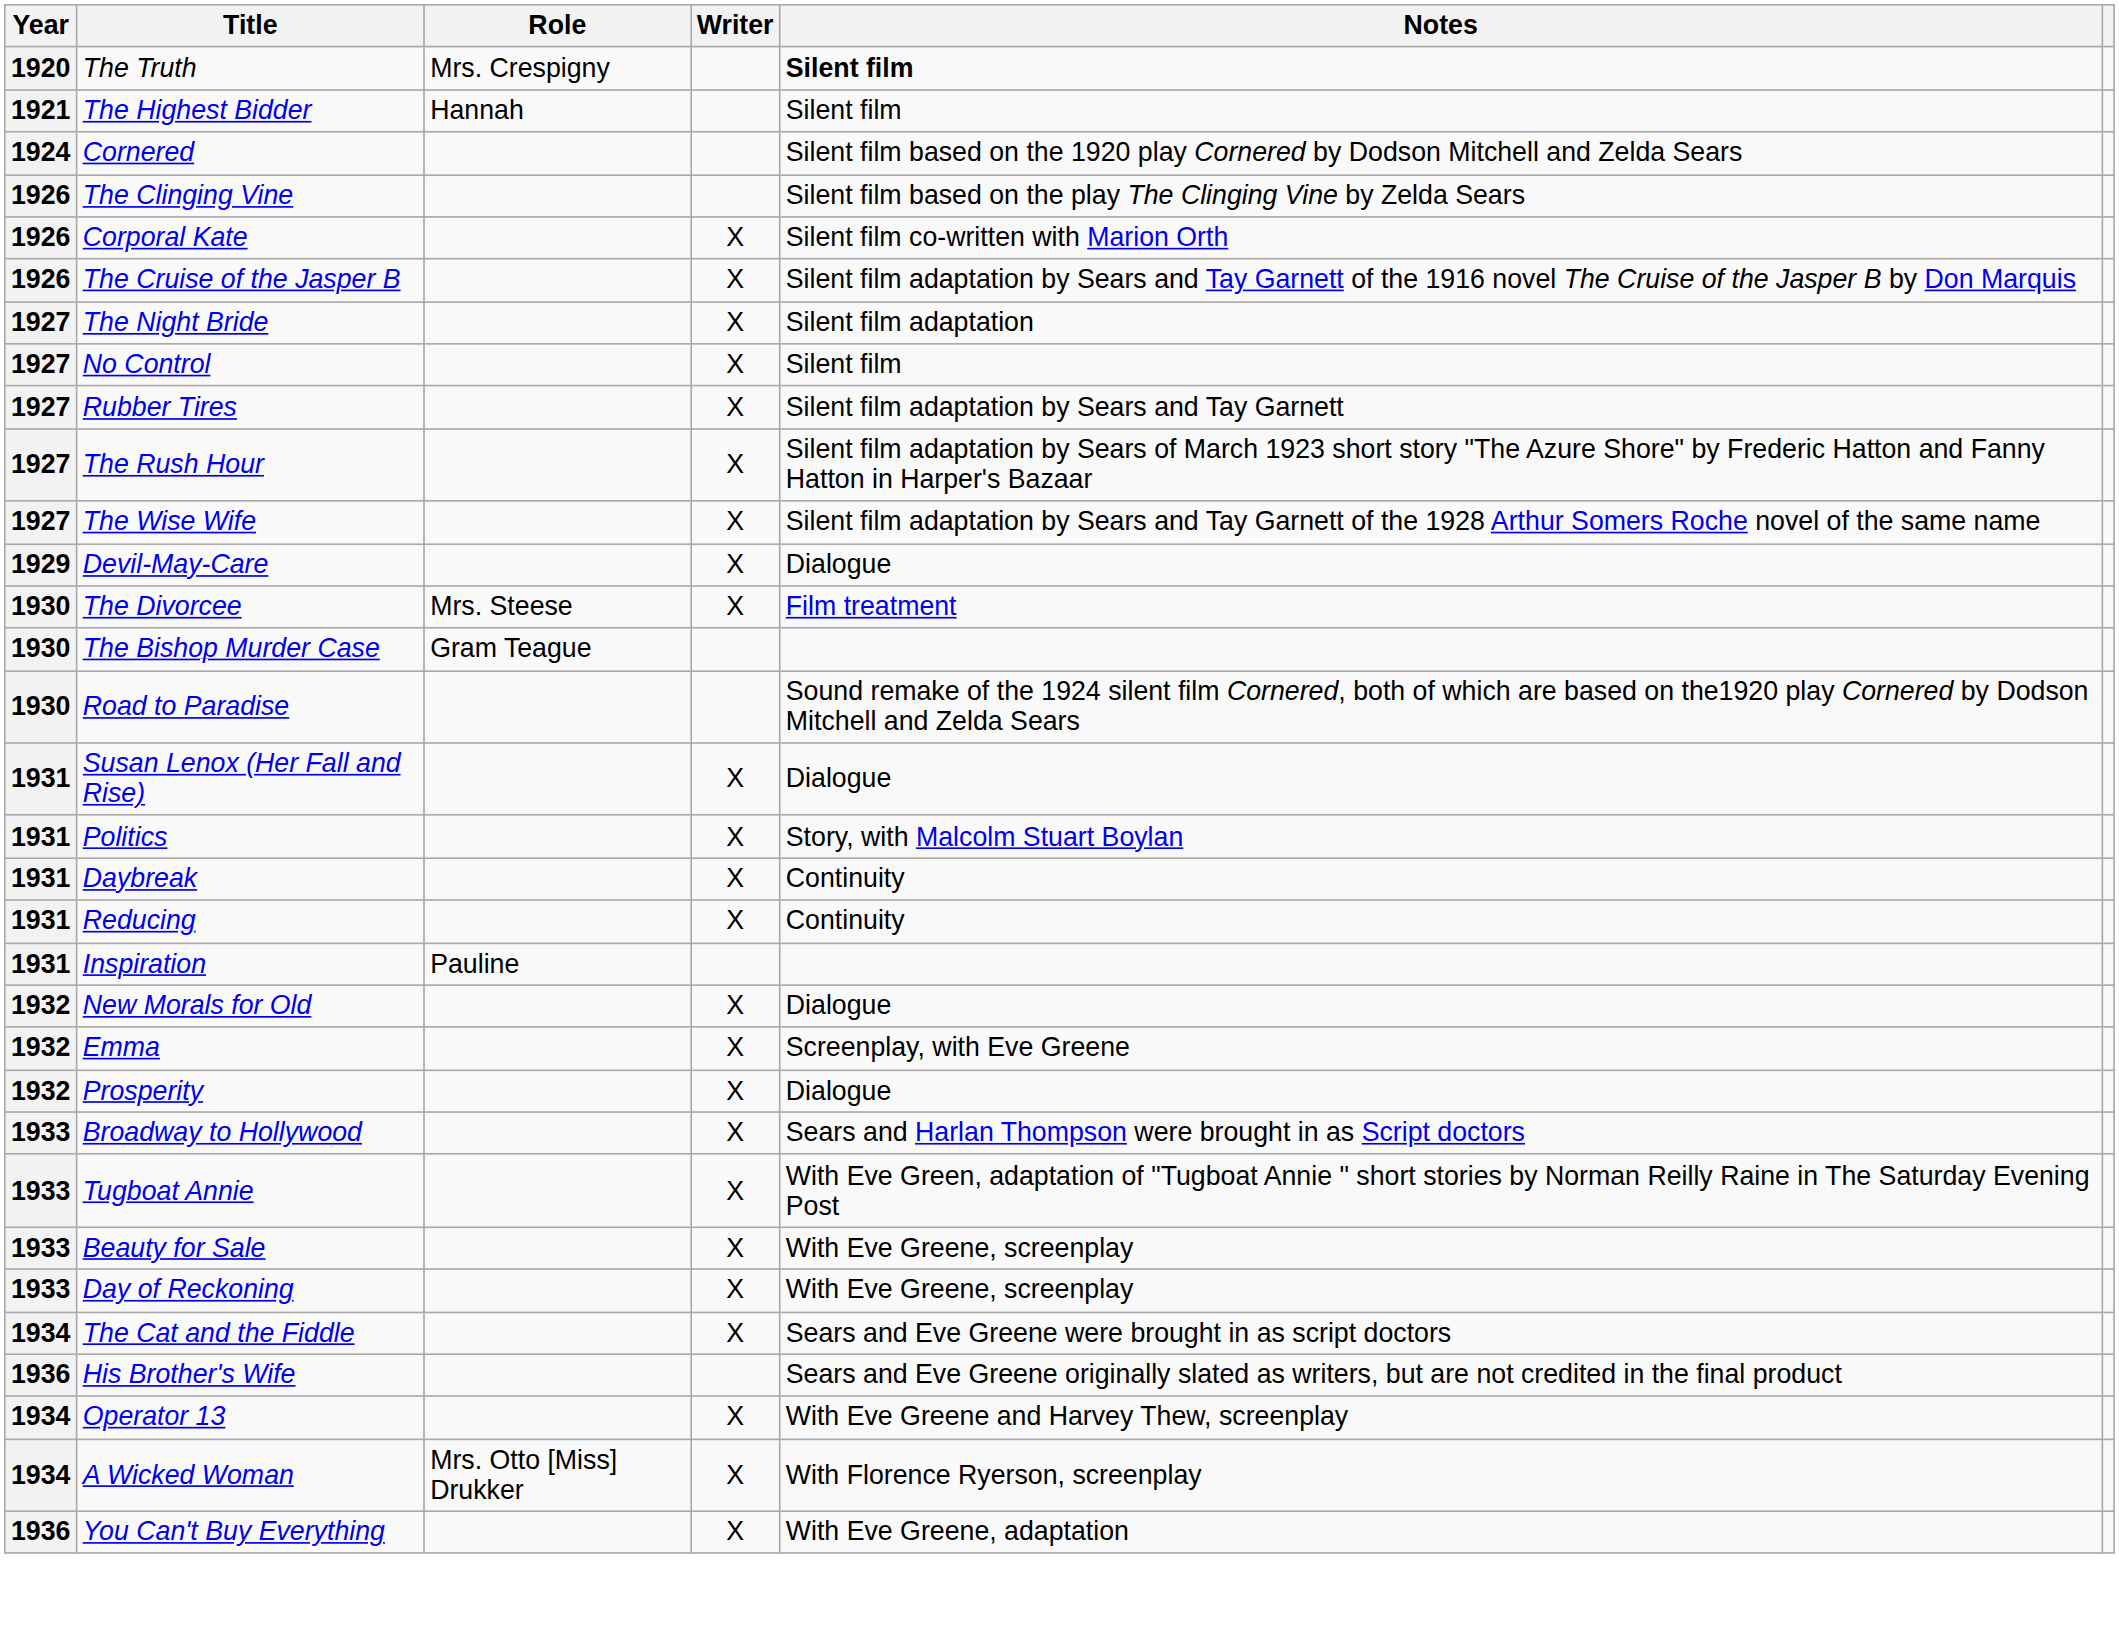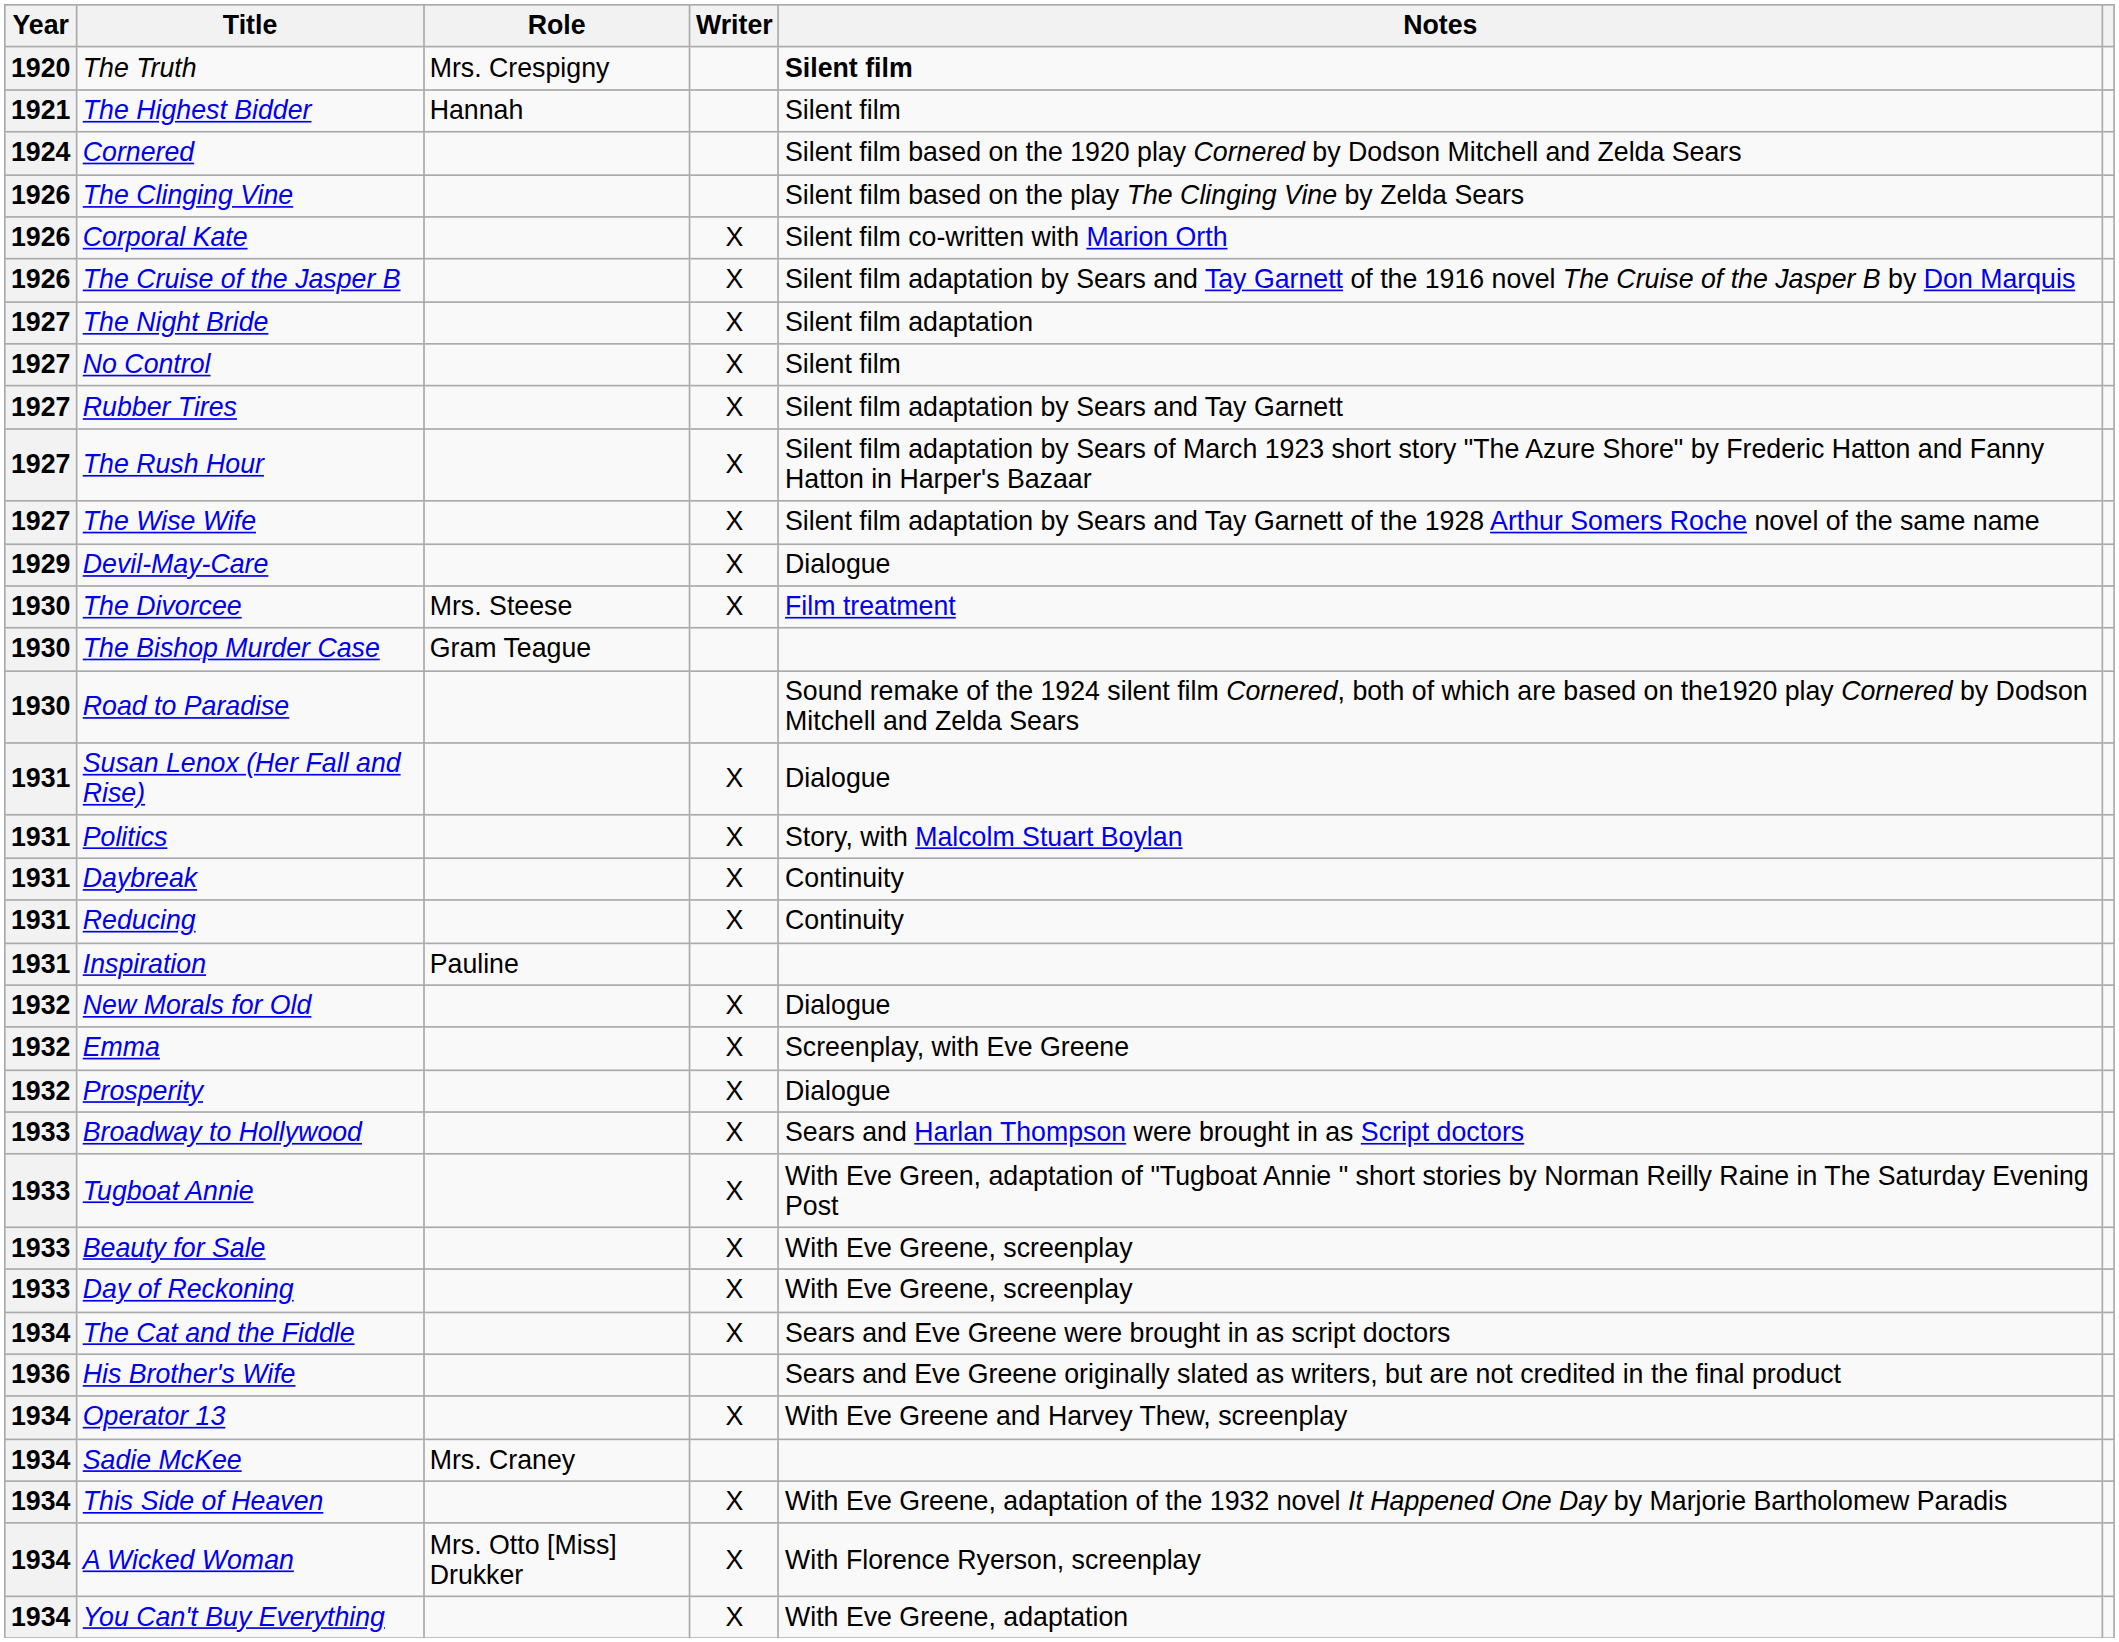 <table class="wikitable sortable plainrowheaders" style="margin-left: auto; margin-right: auto; border: none;">
 <tr>
 <th scope="col">Year</th>
 <th scope="col">Title</th>
 <th scope="col">Role</th>
 <th scope="col">Writer</th>
 <th scope="col" class="unsortable">Notes</th>
 <th scope="col" class="unsortable"></th>
 </tr>
 <tr>
 <th scope="row">1920</th>
 <td><em>The Truth</em></td>
 <td>Mrs. Crespigny</td>
 <td></td>
 <td><strong>Silent film</strong></td>
 <td align="center"></td>
 </tr>
 <tr>
 <th scope="row">1921</th>
 <td><em><a href='#'>The Highest Bidder</a></em></td>
 <td>Hannah</td>
 <td></td>
 <td>Silent film</td>
 <td align="center"></td>
 </tr>
 <tr>
 <th scope="row">1924</th>
 <td><em><a href='#'>Cornered</a></em></td>
 <td></td>
 <td></td>
 <td>Silent film based on the 1920 play <em>Cornered</em> by Dodson Mitchell and Zelda Sears</td>
 <td align="center"></td>
 </tr>
 <tr>
 <th scope="row">1926</th>
 <td><em><a href='#'>The Clinging Vine</a></em></td>
 <td></td>
 <td></td>
 <td>Silent film based on the play <em>The Clinging Vine</em> by Zelda Sears</td>
 <td align="center"></td>
 </tr>
 <tr>
 <th scope="row">1926</th>
 <td><em><a href='#'>Corporal Kate</a></em></td>
 <td></td>
 <td align="center">X</td>
 <td>Silent film co-written with <a href='#'>Marion Orth</a></td>
 <td align="center"></td>
 </tr>
 <tr>
 <th scope="row">1926</th>
 <td><em><a href='#'>The Cruise of the Jasper B</a></em></td>
 <td></td>
 <td align="center">X</td>
 <td>Silent film adaptation by Sears and <a href='#'>Tay Garnett</a> of the 1916 novel <em>The Cruise of the Jasper B</em> by <a href='#'>Don Marquis</a></td>
 <td align="center"></td>
 </tr>
 <tr>
 <th scope="row">1927</th>
 <td><em><a href='#'>The Night Bride</a></em></td>
 <td></td>
 <td align="center">X</td>
 <td>Silent film adaptation</td>
 <td align="center"></td>
 </tr>
 <tr>
 <th scope="row">1927</th>
 <td><em><a href='#'>No Control</a></em></td>
 <td></td>
 <td align="center">X</td>
 <td>Silent film</td>
 <td align="center"></td>
 </tr>
 <tr>
 <th scope="row">1927</th>
 <td><em><a href='#'>Rubber Tires</a></em></td>
 <td></td>
 <td align="center">X</td>
 <td>Silent film adaptation by Sears and Tay Garnett</td>
 <td align="center"></td>
 </tr>
 <tr>
 <th scope="row">1927</th>
 <td><em><a href='#'>The Rush Hour</a></em></td>
 <td></td>
 <td align="center">X</td>
 <td>Silent film adaptation by Sears of March 1923 short story "The Azure Shore" by Frederic Hatton and Fanny Hatton in Harper's Bazaar</td>
 <td align="center"></td>
 </tr>
 <tr>
 <th scope="row">1927</th>
 <td><em><a href='#'>The Wise Wife</a></em></td>
 <td></td>
 <td align="center">X</td>
 <td>Silent film adaptation by Sears and Tay Garnett of the 1928 <a href='#'>Arthur Somers Roche</a> novel of the same name</td>
 <td align="center"></td>
 </tr>
 <tr>
 <th scope="row">1929</th>
 <td><em><a href='#'>Devil-May-Care</a></em></td>
 <td></td>
 <td align="center">X</td>
 <td>Dialogue</td>
 <td align="center"></td>
 </tr>
 <tr>
 <th scope="row">1930</th>
 <td><em><a href='#'>The Divorcee</a></em></td>
 <td>Mrs. Steese</td>
 <td align="center">X</td>
 <td><a href='#'>Film treatment</a></td>
 <td align="center"></td>
 </tr>
 <tr>
 <th scope="row">1930</th>
 <td><em><a href='#'>The Bishop Murder Case</a></em></td>
 <td>Gram Teague</td>
 <td></td>
 <td></td>
 <td align="center"></td>
 </tr>
 <tr>
 <th scope="row">1930</th>
 <td><em><a href='#'>Road to Paradise</a></em></td>
 <td></td>
 <td></td>
 <td>Sound remake of the 1924 silent film <em>Cornered</em>, both of which are based on the1920 play <em>Cornered</em> by Dodson Mitchell and Zelda Sears</td>
 <td align="center"></td>
 </tr>
 <tr>
 <th scope="row">1931</th>
 <td><em><a href='#'>Susan Lenox (Her Fall and Rise)</a></em></td>
 <td></td>
 <td align="center">X</td>
 <td>Dialogue</td>
 <td align="center"></td>
 </tr>
 <tr>
 <th scope="row">1931</th>
 <td><em><a href='#'>Politics</a></em></td>
 <td></td>
 <td align="center">X</td>
 <td>Story, with <a href='#'>Malcolm Stuart Boylan</a></td>
 <td align="center"></td>
 </tr>
 <tr>
 <th scope="row">1931</th>
 <td><em><a href='#'>Daybreak</a></em></td>
 <td></td>
 <td align="center">X</td>
 <td>Continuity</td>
 <td align="center"></td>
 </tr>
 <tr>
 <th scope="row">1931</th>
 <td><em><a href='#'>Reducing</a></em></td>
 <td></td>
 <td align="center">X</td>
 <td>Continuity</td>
 <td align="center"></td>
 </tr>
 <tr>
 <th scope="row">1931</th>
 <td><em><a href='#'>Inspiration</a></em></td>
 <td>Pauline</td>
 <td></td>
 <td></td>
 <td align="center"></td>
 </tr>
 <tr>
 <th scope="row">1932</th>
 <td><em><a href='#'>New Morals for Old</a></em></td>
 <td></td>
 <td align="center">X</td>
 <td>Dialogue</td>
 <td align="center"></td>
 </tr>
 <tr>
 <th scope="row">1932</th>
 <td><em><a href='#'>Emma</a></em></td>
 <td></td>
 <td align="center">X</td>
 <td>Screenplay, with Eve Greene</td>
 <td align="center"></td>
 </tr>
 <tr>
 <th scope="row">1932</th>
 <td><em><a href='#'>Prosperity</a></em></td>
 <td></td>
 <td align="center">X</td>
 <td>Dialogue</td>
 <td align="center"></td>
 </tr>
 <tr>
 <th scope="row">1933</th>
 <td><em><a href='#'>Broadway to Hollywood</a></em></td>
 <td></td>
 <td align="center">X</td>
 <td>Sears and <a href='#'>Harlan Thompson</a> were brought in as <a href='#'>Script doctors</a></td>
 <td align="center"></td>
 </tr>
 <tr>
 <th scope="row">1933</th>
 <td><em><a href='#'>Tugboat Annie</a></em></td>
 <td></td>
 <td align="center">X</td>
 <td>With Eve Green, adaptation of "Tugboat Annie " short stories by Norman Reilly Raine in The Saturday Evening Post</td>
 <td align="center"></td>
 </tr>
 <tr>
 <th scope="row">1933</th>
 <td><em><a href='#'>Beauty for Sale</a></em></td>
 <td></td>
 <td align="center">X</td>
 <td>With Eve Greene, screenplay</td>
 <td align="center"></td>
 </tr>
 <tr>
 <th scope="row">1933</th>
 <td><em><a href='#'>Day of Reckoning</a></em></td>
 <td></td>
 <td align="center">X</td>
 <td>With Eve Greene, screenplay</td>
 <td align="center"></td>
 </tr>
 <tr>
 <th scope="row">1934</th>
 <td><em><a href='#'>The Cat and the Fiddle</a></em></td>
 <td></td>
 <td align="center">X</td>
 <td>Sears and Eve Greene were brought in as script doctors</td>
 <td align="center"></td>
 </tr>
 <tr>
 <th scope="row">1936</th>
 <td><em><a href='#'>His Brother's Wife</a></em></td>
 <td></td>
 <td></td>
 <td>Sears and Eve Greene originally slated as writers, but are not credited in the final product</td>
 <td align="center"></td>
 </tr>
 <tr>
 <th scope="row">1934</th>
 <td><em><a href='#'>Operator 13</a></em></td>
 <td></td>
 <td align="center">X</td>
 <td>With Eve Greene and Harvey Thew, screenplay</td>
 <td align="center"></td>
 </tr>
 <tr>
 <th scope="row">1934</th>
+<td><em><a href='#'>Sadie McKee</a></em></td>
+<td>Mrs. Craney</td>
+<td></td>
+<td></td>
+<td align="center"></td>
+</tr>
+<tr>
+<th scope="row">1934</th>
+<td><em><a href='#'>This Side of Heaven</a></em></td>
+<td></td>
+<td align="center">X</td>
+<td>With Eve Greene, adaptation of the 1932 novel <em>It Happened One Day</em> by Marjorie Bartholomew Paradis</td>
+<td align="center"></td>
+</tr>
+<tr>
+<th scope="row">1934</th>
 <td><em><a href='#'>A Wicked Woman</a></em></td>
 <td>Mrs. Otto [Miss] Drukker</td>
 <td align="center">X</td>
 <td>With Florence Ryerson, screenplay</td>
 <td align="center"></td>
 </tr>
 <tr>
-<th scope="row">1936</th>
+<th scope="row">1934</th>
 <td><em><a href='#'>You Can't Buy Everything</a></em></td>
 <td></td>
 <td align="center">X</td>
 <td>With Eve Greene, adaptation</td>
 <td align="center"></td>
 </tr>
 <tr>
 </tr>
 </table>
